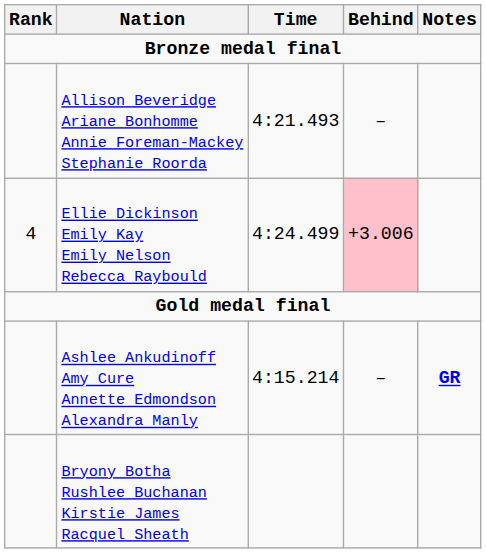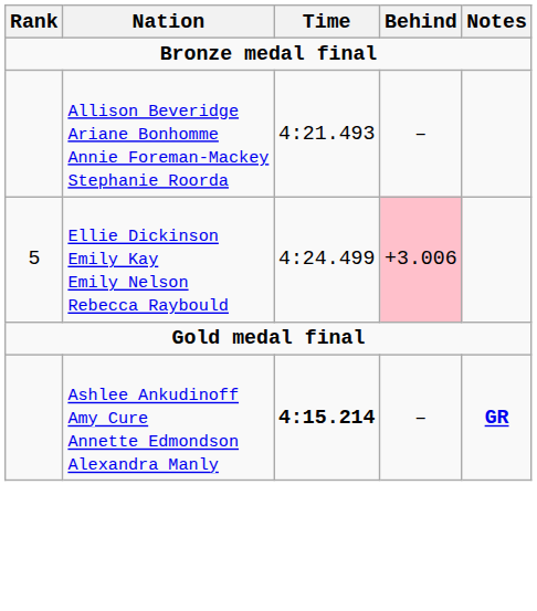 <table class="wikitable" style="text-align:center">
 <tr>
 <th>Rank</th>
 <th>Nation</th>
 <th>Time</th>
 <th>Behind</th>
 <th>Notes</th>
 </tr>
 <tr>
 <td colspan=5><strong>Bronze medal final</strong></td>
 </tr>
 <tr>
 <td></td>
 <td align=left><br><small><a href='#'>Allison Beveridge</a><br><a href='#'>Ariane Bonhomme</a><br><a href='#'>Annie Foreman-Mackey</a><br><a href='#'>Stephanie Roorda</a></small></td>
 <td>4:21.493</td>
 <td>–</td>
 <td></td>
 </tr>
 <tr>
-<td>4</td>
+<td>5</td>
 <td align=left><br><small><a href='#'>Ellie Dickinson</a><br><a href='#'>Emily Kay</a><br><a href='#'>Emily Nelson</a><br><a href='#'>Rebecca Raybould</a></small></td>
 <td>4:24.499</td>
 <td style="background: pink;">+3.006</td>
 <td></td>
 </tr>
 <tr>
 <td colspan=5><strong>Gold medal final</strong></td>
 </tr>
 <tr>
 <td></td>
 <td align="left"><br><small><a href='#'>Ashlee Ankudinoff</a><br><a href='#'>Amy Cure</a><br><a href='#'>Annette Edmondson</a><br><a href='#'>Alexandra Manly</a></small></td>
-<td>4:15.214</td>
+<td><strong>4:15.214</strong></td>
 <td>–</td>
 <td><strong><a href='#'>GR</a></strong></td>
 </tr>
-<tr>
-<td></td>
-<td align=left><br><small><a href='#'>Bryony Botha</a><br><a href='#'>Rushlee Buchanan</a><br><a href='#'>Kirstie James</a><br><a href='#'>Racquel Sheath</a></small></td>
-<td></td>
-<td></td>
-<td></td>
-</tr>
 </table>
